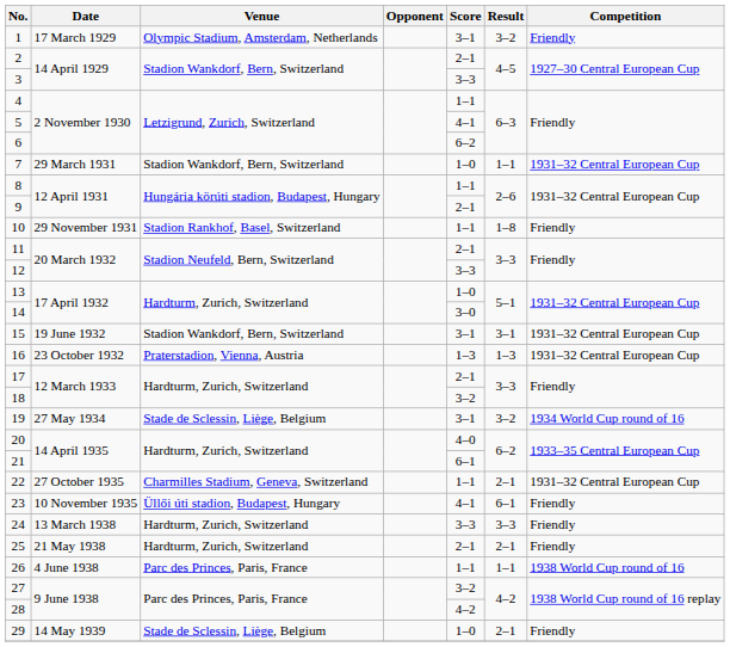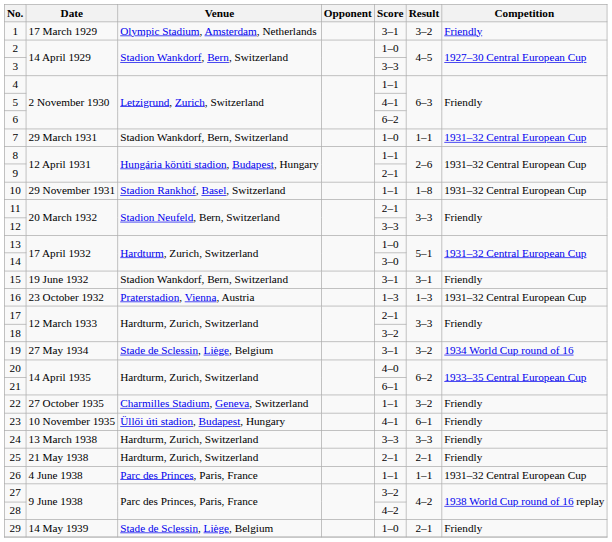 <table class="wikitable sortable">
 <tr>
 <th scope="col">No.</th>
 <th scope="col">Date</th>
 <th scope="col">Venue</th>
 <th scope="col">Opponent</th>
 <th scope="col">Score</th>
 <th scope="col">Result</th>
 <th scope="col">Competition</th>
 </tr>
 <tr>
 <td style="text-align:center">1</td>
 <td>17 March 1929</td>
 <td><a href='#'>Olympic Stadium</a>, <a href='#'>Amsterdam</a>, Netherlands</td>
 <td></td>
 <td style="text-align:center">3–1</td>
 <td style="text-align:center">3–2</td>
 <td><a href='#'>Friendly</a></td>
 </tr>
 <tr>
 <td style="text-align:center">2</td>
 <td rowspan="2">14 April 1929</td>
 <td rowspan="2"><a href='#'>Stadion Wankdorf</a>, <a href='#'>Bern</a>, Switzerland</td>
 <td rowspan="2"></td>
-<td style="text-align:center">2–1</td>
+<td style="text-align:center">1–0</td>
 <td rowspan="2" style="text-align:center">4–5</td>
 <td rowspan="2"><a href='#'>1927–30 Central European Cup</a></td>
 </tr>
 <tr>
 <td style="text-align:center">3</td>
 <td style="text-align:center">3–3</td>
 </tr>
 <tr>
 <td style="text-align:center">4</td>
 <td rowspan="3">2 November 1930</td>
 <td rowspan="3"><a href='#'>Letzigrund</a>, <a href='#'>Zurich</a>, Switzerland</td>
 <td rowspan="3"></td>
 <td style="text-align:center">1–1</td>
 <td rowspan="3" style="text-align:center">6–3</td>
 <td rowspan="3">Friendly</td>
 </tr>
 <tr>
 <td style="text-align:center">5</td>
 <td style="text-align:center">4–1</td>
 </tr>
 <tr>
 <td style="text-align:center">6</td>
 <td style="text-align:center">6–2</td>
 </tr>
 <tr>
 <td style="text-align:center">7</td>
 <td>29 March 1931</td>
 <td>Stadion Wankdorf, Bern, Switzerland</td>
 <td></td>
 <td style="text-align:center">1–0</td>
 <td style="text-align:center">1–1</td>
 <td><a href='#'>1931–32 Central European Cup</a></td>
 </tr>
 <tr>
 <td style="text-align:center">8</td>
 <td rowspan="2">12 April 1931</td>
 <td rowspan="2"><a href='#'>Hungária körúti stadion</a>, <a href='#'>Budapest</a>, Hungary</td>
 <td rowspan="2"></td>
 <td style="text-align:center">1–1</td>
 <td rowspan="2" style="text-align:center">2–6</td>
 <td rowspan="2">1931–32 Central European Cup</td>
 </tr>
 <tr>
 <td style="text-align:center">9</td>
 <td style="text-align:center">2–1</td>
 </tr>
 <tr>
 <td style="text-align:center">10</td>
 <td>29 November 1931</td>
 <td><a href='#'>Stadion Rankhof</a>, <a href='#'>Basel</a>, Switzerland</td>
 <td></td>
 <td style="text-align:center">1–1</td>
 <td style="text-align:center">1–8</td>
-<td>Friendly</td>
+<td>1931–32 Central European Cup</td>
 </tr>
 <tr>
 <td style="text-align:center">11</td>
 <td rowspan="2">20 March 1932</td>
 <td rowspan="2"><a href='#'>Stadion Neufeld</a>, Bern, Switzerland</td>
 <td rowspan="2"></td>
 <td style="text-align:center">2–1</td>
 <td rowspan="2" style="text-align:center">3–3</td>
 <td rowspan="2">Friendly</td>
 </tr>
 <tr>
 <td style="text-align:center">12</td>
 <td style="text-align:center">3–3</td>
 </tr>
 <tr>
 <td style="text-align:center">13</td>
 <td rowspan="2">17 April 1932</td>
 <td rowspan="2"><a href='#'>Hardturm</a>, Zurich, Switzerland</td>
 <td rowspan="2"></td>
 <td style="text-align:center">1–0</td>
 <td rowspan=2 style="text-align:center">5–1</td>
 <td rowspan="2"><a href='#'>1931–32 Central European Cup</a></td>
 </tr>
 <tr>
 <td style="text-align:center">14</td>
 <td style="text-align:center">3–0</td>
 </tr>
 <tr>
 <td style="text-align:center">15</td>
 <td>19 June 1932</td>
 <td>Stadion Wankdorf, Bern, Switzerland</td>
 <td></td>
 <td style="text-align:center">3–1</td>
 <td style="text-align:center">3–1</td>
-<td>1931–32 Central European Cup</td>
+<td>Friendly</td>
 </tr>
 <tr>
 <td style="text-align:center">16</td>
 <td>23 October 1932</td>
 <td><a href='#'>Praterstadion</a>, <a href='#'>Vienna</a>, Austria</td>
 <td></td>
 <td style="text-align:center">1–3</td>
 <td style="text-align:center">1–3</td>
 <td>1931–32 Central European Cup</td>
 </tr>
 <tr>
 <td style="text-align:center">17</td>
 <td rowspan="2">12 March 1933</td>
 <td rowspan="2">Hardturm, Zurich, Switzerland</td>
 <td rowspan="2"></td>
 <td style="text-align:center">2–1</td>
 <td rowspan="2" style="text-align:center">3–3</td>
 <td rowspan="2">Friendly</td>
 </tr>
 <tr>
 <td style="text-align:center">18</td>
 <td style="text-align:center">3–2</td>
 </tr>
 <tr>
 <td style="text-align:center">19</td>
 <td>27 May 1934</td>
 <td><a href='#'>Stade de Sclessin</a>, <a href='#'>Liège</a>, Belgium</td>
 <td></td>
 <td style="text-align:center">3–1</td>
 <td style="text-align:center">3–2</td>
 <td><a href='#'>1934 World Cup round of 16</a></td>
 </tr>
 <tr>
 <td style="text-align:center">20</td>
 <td rowspan="2">14 April 1935</td>
 <td rowspan="2">Hardturm, Zurich, Switzerland</td>
 <td rowspan="2"></td>
 <td style="text-align:center">4–0</td>
 <td rowspan=2 style="text-align:center">6–2</td>
 <td rowspan="2"><a href='#'>1933–35 Central European Cup</a></td>
 </tr>
 <tr>
 <td style="text-align:center">21</td>
 <td style="text-align:center">6–1</td>
 </tr>
 <tr>
 <td style="text-align:center">22</td>
 <td>27 October 1935</td>
 <td><a href='#'>Charmilles Stadium</a>, <a href='#'>Geneva</a>, Switzerland</td>
 <td></td>
 <td style="text-align:center">1–1</td>
-<td rowspan=1 style="text-align:center">2–1</td>
-<td>1931–32 Central European Cup</td>
+<td style="text-align:center">3–2</td>
+<td>Friendly</td>
 </tr>
 <tr>
 <td style="text-align:center">23</td>
 <td>10 November 1935</td>
 <td><a href='#'>Üllői úti stadion</a>, <a href='#'>Budapest</a>, Hungary</td>
 <td></td>
 <td style="text-align:center">4–1</td>
 <td rowspan=1 style="text-align:center">6–1</td>
 <td>Friendly</td>
 </tr>
 <tr>
 <td style="text-align:center">24</td>
 <td>13 March 1938</td>
 <td>Hardturm, Zurich, Switzerland</td>
 <td></td>
 <td style="text-align:center">3–3</td>
 <td rowspan=1 style="text-align:center">3–3</td>
 <td>Friendly</td>
 </tr>
 <tr>
 <td style="text-align:center">25</td>
 <td>21 May 1938</td>
 <td>Hardturm, Zurich, Switzerland</td>
 <td></td>
 <td style="text-align:center">2–1</td>
 <td rowspan=1 style="text-align:center">2–1</td>
 <td>Friendly</td>
 </tr>
 <tr>
 <td style="text-align:center">26</td>
 <td>4 June 1938</td>
 <td><a href='#'>Parc des Princes</a>, Paris, France</td>
 <td></td>
 <td style="text-align:center">1–1</td>
 <td rowspan=1 style="text-align:center">1–1</td>
-<td><a href='#'>1938 World Cup round of 16</a></td>
+<td>1931–32 Central European Cup</td>
 </tr>
 <tr>
 <td style="text-align:center">27</td>
 <td rowspan="2">9 June 1938</td>
 <td rowspan="2">Parc des Princes, Paris, France</td>
 <td rowspan="2"></td>
 <td style="text-align:center">3–2</td>
 <td rowspan="2" style="text-align:center">4–2</td>
 <td rowspan="2"><a href='#'>1938 World Cup round of 16</a> replay</td>
 </tr>
 <tr>
 <td style="text-align:center">28</td>
 <td style="text-align:center">4–2</td>
 </tr>
 <tr>
 <td style="text-align:center">29</td>
 <td>14 May 1939</td>
 <td><a href='#'>Stade de Sclessin</a>, <a href='#'>Liège</a>, Belgium</td>
 <td></td>
 <td style="text-align:center">1–0</td>
 <td rowspan=1 style="text-align:center">2–1</td>
 <td>Friendly</td>
 </tr>
 <tr>
 </tr>
 </table>
